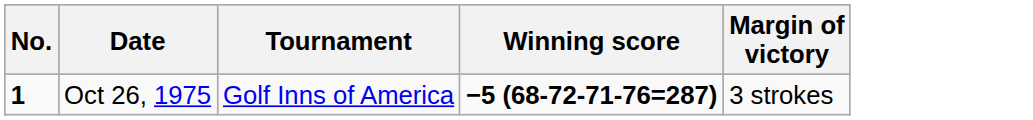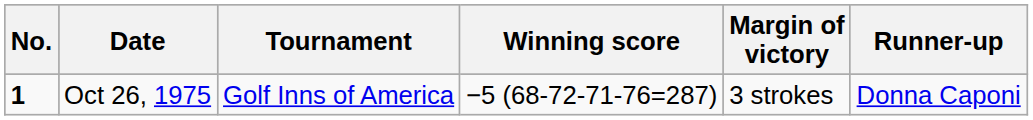 <table class="wikitable" style="font-size:95%;">
 <tr>
 <th>No.</th>
 <th>Date</th>
 <th>Tournament</th>
 <th>Winning score</th>
 <th>Margin of<br>victory</th>
+<th>Runner-up</th>
 </tr>
 <tr>
 <td><strong>1</strong></td>
 <td>Oct 26, <a href='#'>1975</a></td>
 <td><a href='#'>Golf Inns of America</a></td>
-<td><strong>−5 (68-72-71-76=287)</strong></td>
+<td>−5 (68-72-71-76=287)</td>
 <td>3 strokes</td>
+<td> <a href='#'>Donna Caponi</a></td>
 </tr>
 </table>
